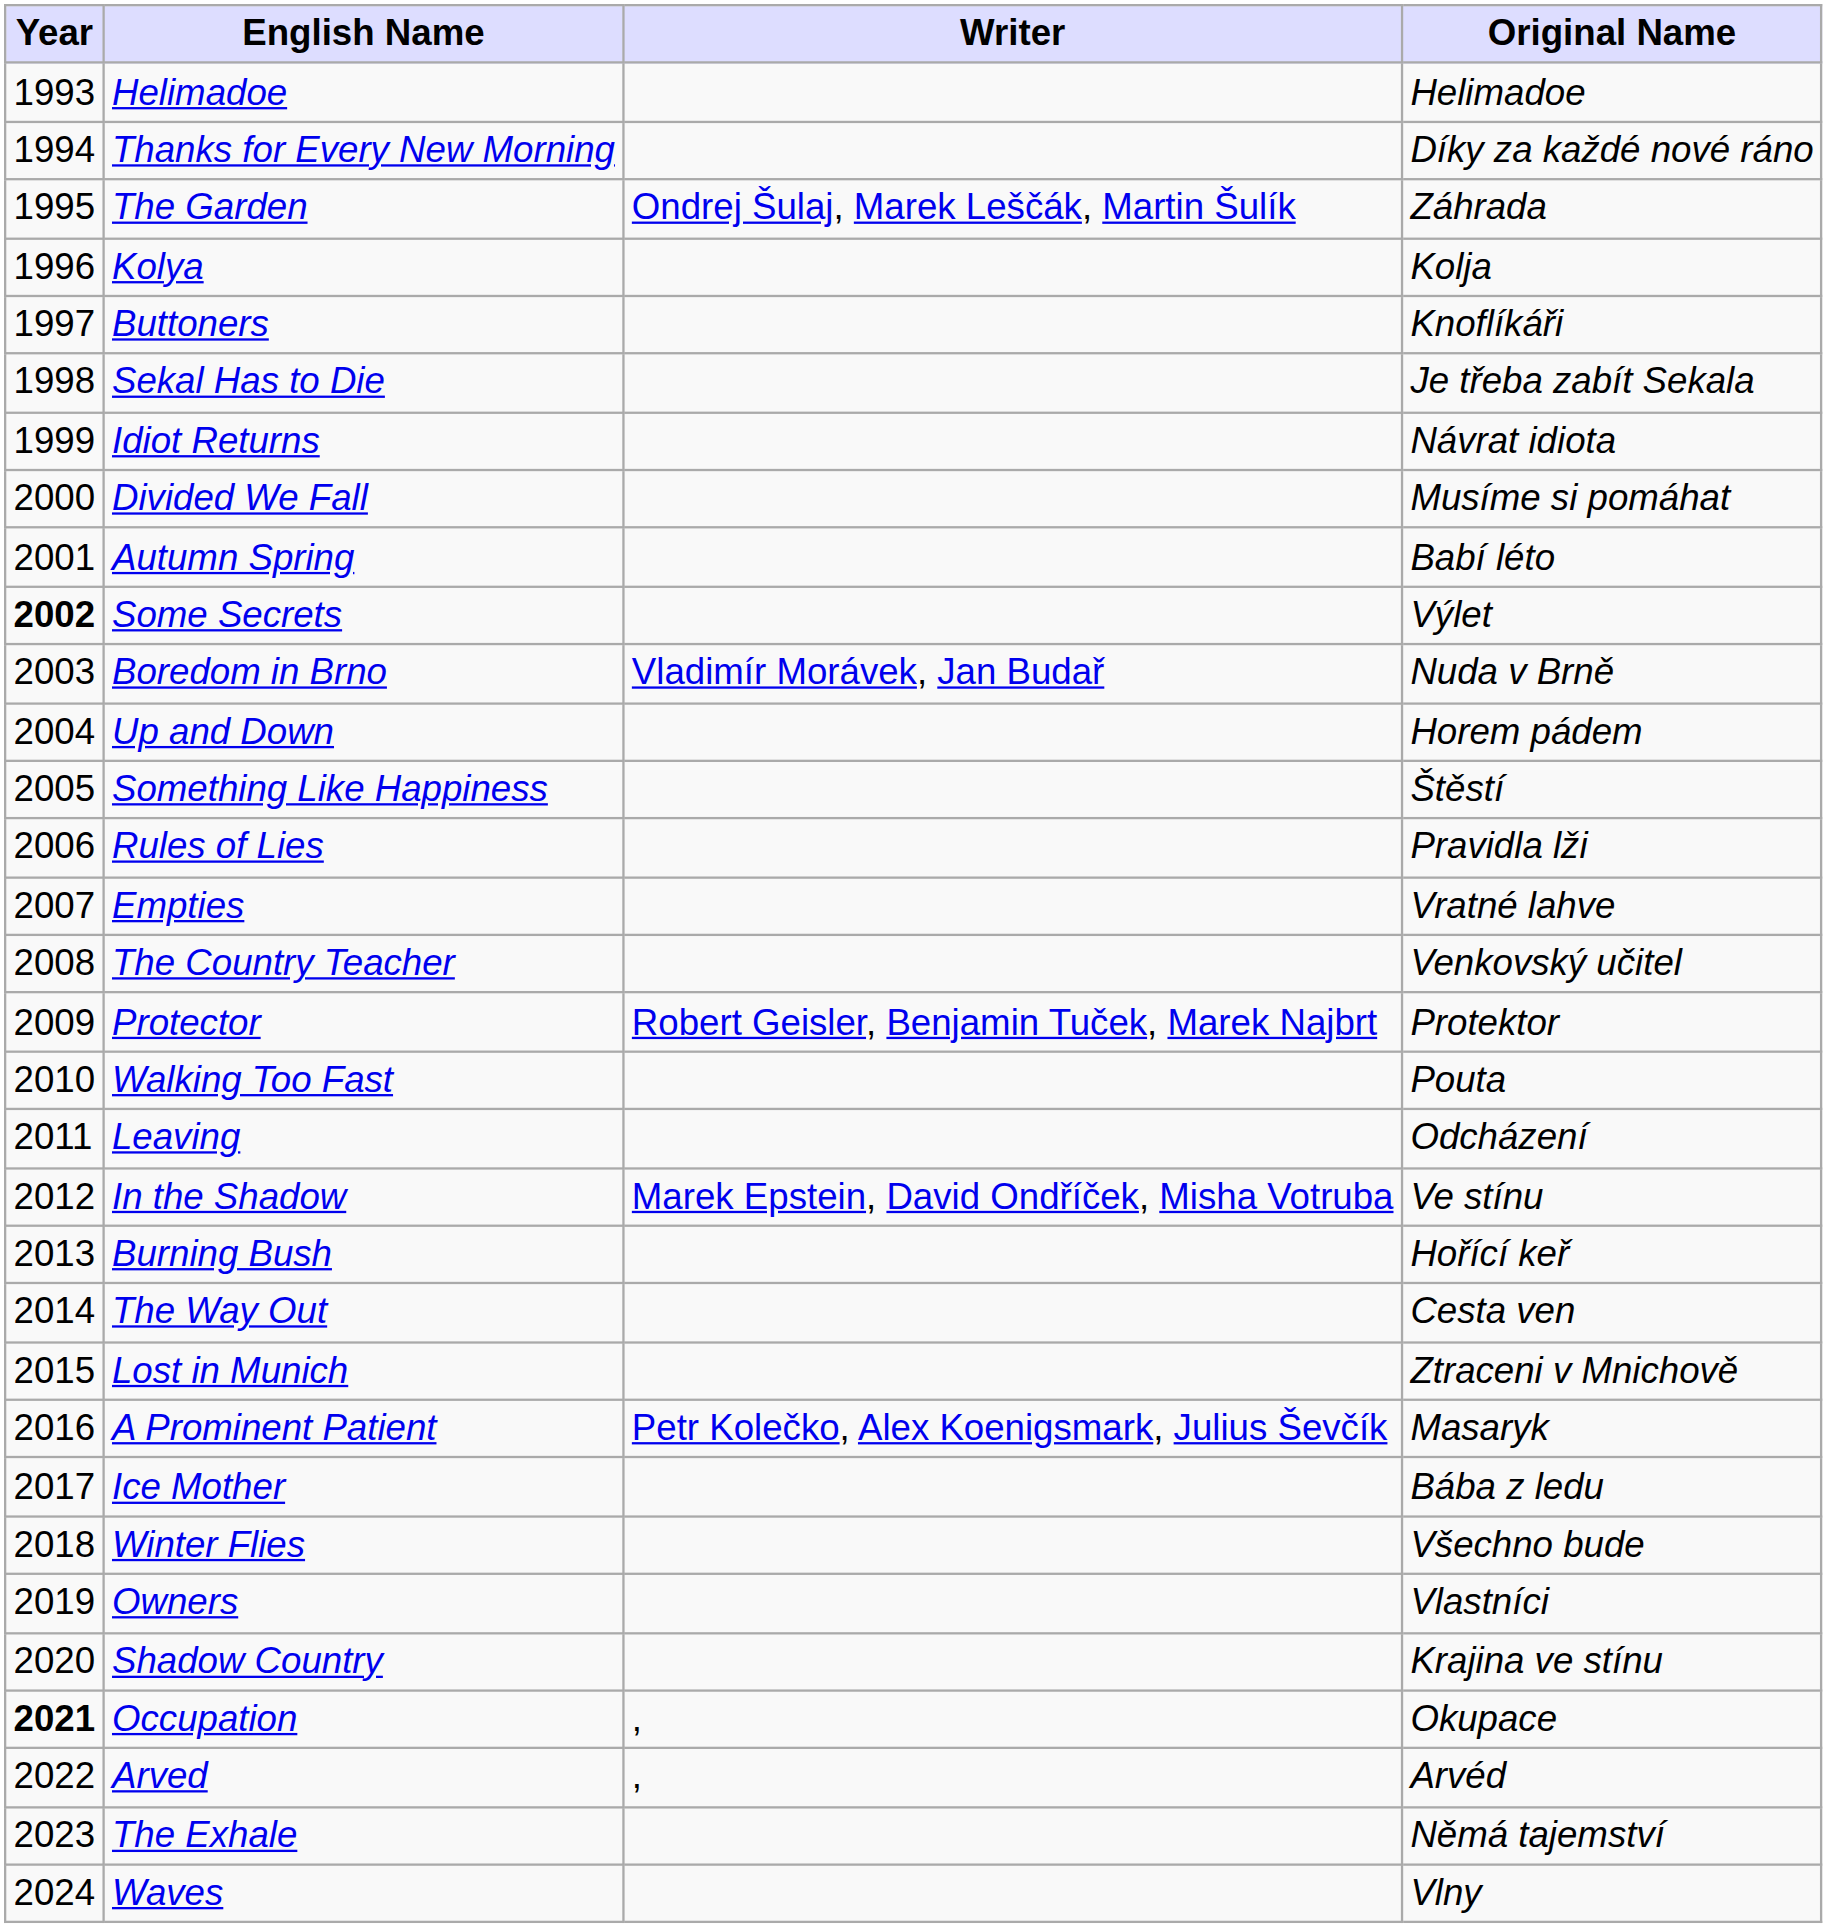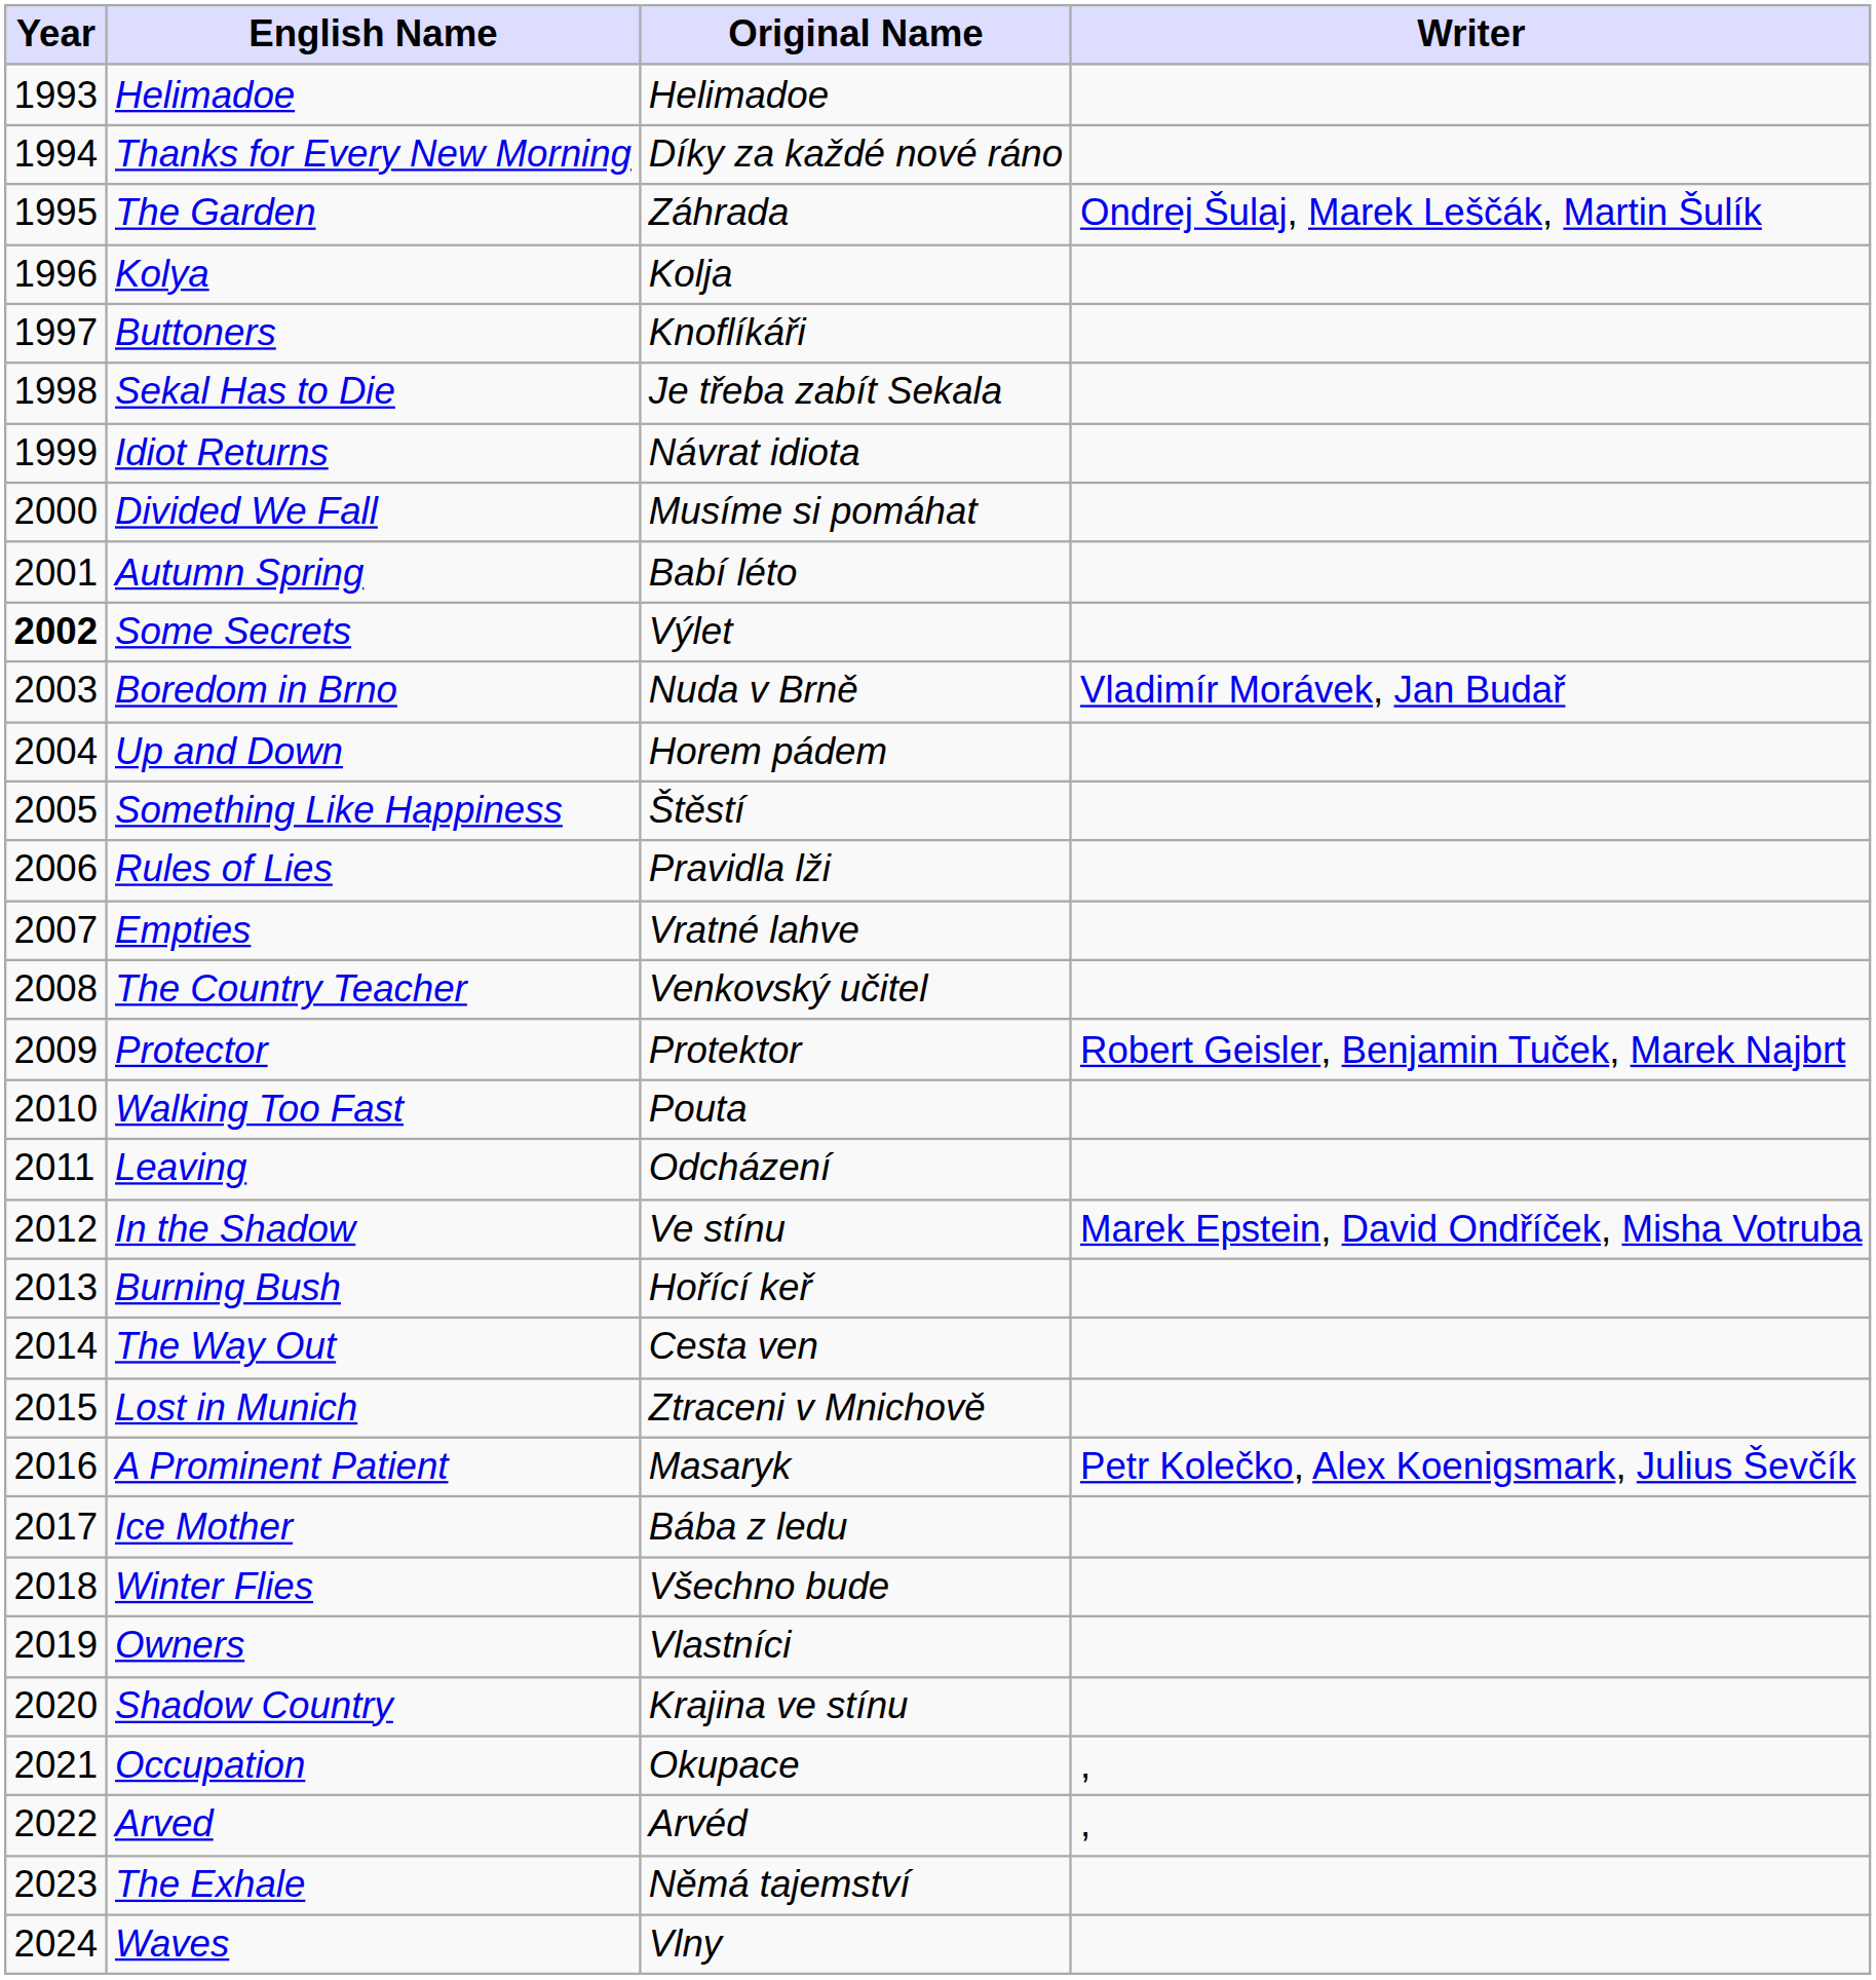 <table class="wikitable sortable">
 <tr>
 <th style="background:#DDDDFF;">Year</th>
 <th style="background:#DDDDFF;">English Name</th>
+<th style="background:#DDDDFF;">Original Name</th>
 <th style="background:#DDDDFF;">Writer</th>
-<th style="background:#DDDDFF;">Original Name</th>
 </tr>
 <tr>
 <td>1993</td>
 <td><em><a href='#'>Helimadoe</a></em></td>
+<td><em>Helimadoe</em></td>
 <td></td>
-<td><em>Helimadoe</em></td>
 </tr>
 <tr>
 <td>1994</td>
 <td><em><a href='#'>Thanks for Every New Morning</a></em></td>
+<td><em>Díky za každé nové ráno</em></td>
 <td></td>
-<td><em>Díky za každé nové ráno</em></td>
 </tr>
 <tr>
 <td>1995</td>
 <td><em><a href='#'>The Garden</a></em></td>
+<td><em>Záhrada</em></td>
 <td><a href='#'>Ondrej Šulaj</a>, <a href='#'>Marek Leščák</a>, <a href='#'>Martin Šulík</a></td>
-<td><em>Záhrada</em></td>
 </tr>
 <tr>
 <td>1996</td>
 <td><em><a href='#'>Kolya</a></em></td>
+<td><em>Kolja</em></td>
 <td></td>
-<td><em>Kolja</em></td>
 </tr>
 <tr>
 <td>1997</td>
 <td><em><a href='#'>Buttoners</a></em></td>
+<td><em>Knoflíkáři</em></td>
 <td></td>
-<td><em>Knoflíkáři</em></td>
 </tr>
 <tr>
 <td>1998</td>
 <td><em><a href='#'>Sekal Has to Die</a></em></td>
+<td><em>Je třeba zabít Sekala</em></td>
 <td></td>
-<td><em>Je třeba zabít Sekala</em></td>
 </tr>
 <tr>
 <td>1999</td>
 <td><em><a href='#'>Idiot Returns</a></em></td>
+<td><em>Návrat idiota</em></td>
 <td></td>
-<td><em>Návrat idiota</em></td>
 </tr>
 <tr>
 <td>2000</td>
 <td><em><a href='#'>Divided We Fall</a></em></td>
+<td><em>Musíme si pomáhat</em></td>
 <td></td>
-<td><em>Musíme si pomáhat</em></td>
 </tr>
 <tr>
 <td>2001</td>
 <td><em><a href='#'>Autumn Spring</a></em></td>
+<td><em>Babí léto</em></td>
 <td></td>
-<td><em>Babí léto</em></td>
 </tr>
 <tr>
 <td><strong>2002</strong></td>
 <td><em><a href='#'>Some Secrets</a></em></td>
+<td><em>Výlet</em></td>
 <td></td>
-<td><em>Výlet</em></td>
 </tr>
 <tr>
 <td>2003</td>
 <td><em><a href='#'>Boredom in Brno</a></em></td>
+<td><em>Nuda v Brně</em></td>
 <td><a href='#'>Vladimír Morávek</a>, <a href='#'>Jan Budař</a></td>
-<td><em>Nuda v Brně</em></td>
 </tr>
 <tr>
 <td>2004</td>
 <td><em><a href='#'>Up and Down</a></em></td>
+<td><em>Horem pádem</em></td>
 <td></td>
-<td><em>Horem pádem</em></td>
 </tr>
 <tr>
 <td>2005</td>
 <td><em><a href='#'>Something Like Happiness</a></em></td>
+<td><em>Štěstí</em></td>
 <td></td>
-<td><em>Štěstí</em></td>
 </tr>
 <tr>
 <td>2006</td>
 <td><em><a href='#'>Rules of Lies</a></em></td>
+<td><em>Pravidla lži</em></td>
 <td></td>
-<td><em>Pravidla lži</em></td>
 </tr>
 <tr>
 <td>2007</td>
 <td><em><a href='#'>Empties</a></em></td>
+<td><em>Vratné lahve</em></td>
 <td></td>
-<td><em>Vratné lahve</em></td>
 </tr>
 <tr>
 <td>2008</td>
 <td><em><a href='#'>The Country Teacher</a></em></td>
+<td><em>Venkovský učitel</em></td>
 <td></td>
-<td><em>Venkovský učitel</em></td>
 </tr>
 <tr>
 <td>2009</td>
 <td><em><a href='#'>Protector</a></em></td>
+<td><em>Protektor</em></td>
 <td><a href='#'>Robert Geisler</a>, <a href='#'>Benjamin Tuček</a>, <a href='#'>Marek Najbrt</a></td>
-<td><em>Protektor</em></td>
 </tr>
 <tr>
 <td>2010</td>
 <td><em><a href='#'>Walking Too Fast</a></em></td>
+<td><em>Pouta</em></td>
 <td></td>
-<td><em>Pouta</em></td>
 </tr>
 <tr>
 <td>2011</td>
 <td><em><a href='#'>Leaving</a></em></td>
+<td><em>Odcházení</em></td>
 <td></td>
-<td><em>Odcházení</em></td>
 </tr>
 <tr>
 <td>2012</td>
 <td><em><a href='#'>In the Shadow</a></em></td>
+<td><em>Ve stínu</em></td>
 <td><a href='#'>Marek Epstein</a>, <a href='#'>David Ondříček</a>, <a href='#'>Misha Votruba</a></td>
-<td><em>Ve stínu</em></td>
 </tr>
 <tr>
 <td>2013</td>
 <td><em><a href='#'>Burning Bush</a></em></td>
+<td><em>Hořící keř</em></td>
 <td></td>
-<td><em>Hořící keř</em></td>
 </tr>
 <tr>
 <td>2014</td>
 <td><em><a href='#'>The Way Out</a></em></td>
+<td><em>Cesta ven</em></td>
 <td></td>
-<td><em>Cesta ven</em></td>
 </tr>
 <tr>
 <td>2015</td>
 <td><em><a href='#'>Lost in Munich</a></em></td>
+<td><em>Ztraceni v Mnichově</em></td>
 <td></td>
-<td><em>Ztraceni v Mnichově</em></td>
 </tr>
 <tr>
 <td>2016</td>
 <td><em><a href='#'>A Prominent Patient</a></em></td>
+<td><em>Masaryk</em></td>
 <td><a href='#'>Petr Kolečko</a>, <a href='#'>Alex Koenigsmark</a>, <a href='#'>Julius Ševčík</a></td>
-<td><em>Masaryk</em></td>
 </tr>
 <tr>
 <td>2017</td>
 <td><em><a href='#'>Ice Mother</a></em></td>
+<td><em>Bába z ledu</em></td>
 <td></td>
-<td><em>Bába z ledu</em></td>
 </tr>
 <tr>
 <td>2018</td>
 <td><em><a href='#'>Winter Flies</a></em></td>
+<td><em>Všechno bude</em></td>
 <td></td>
-<td><em>Všechno bude</em></td>
 </tr>
 <tr>
 <td>2019</td>
 <td><em><a href='#'>Owners</a></em></td>
+<td><em>Vlastníci</em></td>
 <td></td>
-<td><em>Vlastníci</em></td>
 </tr>
 <tr>
 <td>2020</td>
 <td><em><a href='#'>Shadow Country</a></em></td>
+<td><em>Krajina ve stínu</em></td>
 <td></td>
-<td><em>Krajina ve stínu</em></td>
 </tr>
 <tr>
-<td><strong>2021</strong></td>
+<td>2021</td>
 <td><em><a href='#'>Occupation</a></em></td>
+<td><em>Okupace</em></td>
 <td>, </td>
-<td><em>Okupace</em></td>
 </tr>
 <tr>
 <td>2022</td>
 <td><em><a href='#'>Arved</a></em></td>
+<td><em>Arvéd</em></td>
 <td>, </td>
-<td><em>Arvéd</em></td>
 </tr>
 <tr>
 <td>2023</td>
 <td><em><a href='#'>The Exhale</a></em></td>
+<td><em>Němá tajemství</em></td>
 <td></td>
-<td><em>Němá tajemství</em></td>
 </tr>
 <tr>
 <td>2024</td>
 <td><em><a href='#'>Waves</a></em></td>
+<td><em>Vlny</em></td>
 <td></td>
-<td><em>Vlny</em></td>
 </tr>
 </table>
